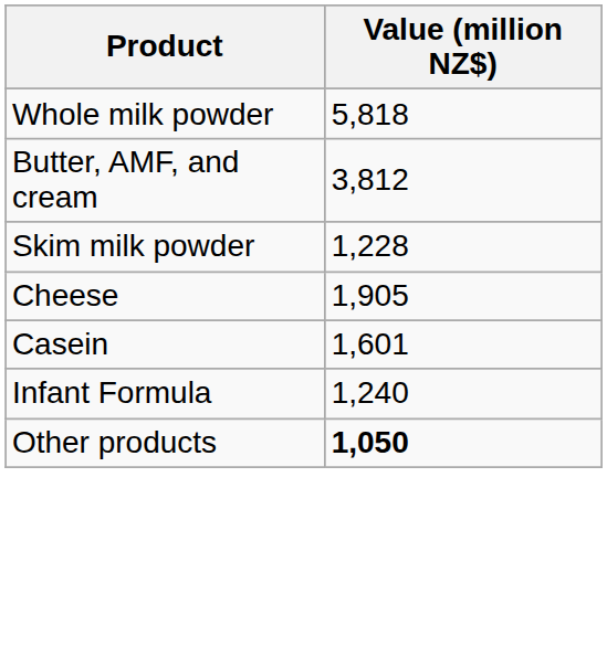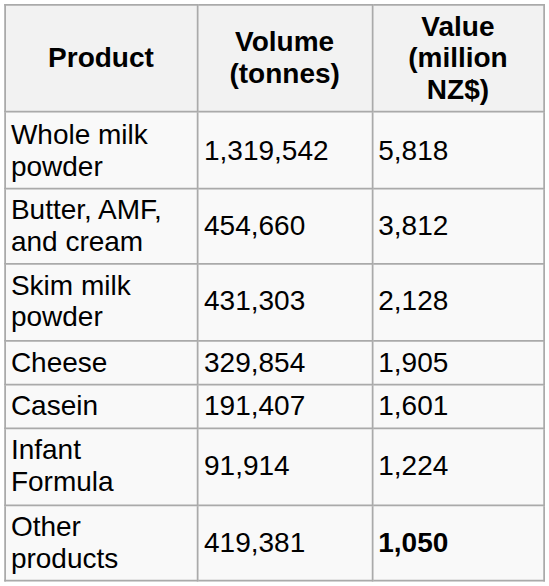 <table class="wikitable" style="width:35%; float:right">
 <tr>
 <th>Product</th>
+<th>Volume (tonnes)</th>
 <th>Value (million NZ$)</th>
 </tr>
 <tr>
 <td>Whole milk powder</td>
+<td>1,319,542</td>
 <td>5,818</td>
 </tr>
 <tr>
 <td>Butter, AMF, and cream</td>
+<td>454,660</td>
 <td>3,812</td>
 </tr>
 <tr>
 <td>Skim milk powder</td>
-<td>1,228</td>
+<td>431,303</td>
+<td>2,128</td>
 </tr>
 <tr>
 <td>Cheese</td>
+<td>329,854</td>
 <td>1,905</td>
 </tr>
 <tr>
 <td>Casein</td>
+<td>191,407</td>
 <td>1,601</td>
 </tr>
 <tr>
 <td>Infant Formula</td>
-<td>1,240</td>
+<td>91,914</td>
+<td>1,224</td>
 </tr>
 <tr>
 <td>Other products</td>
+<td>419,381</td>
 <td><strong>1,050</strong></td>
 </tr>
 </table>
